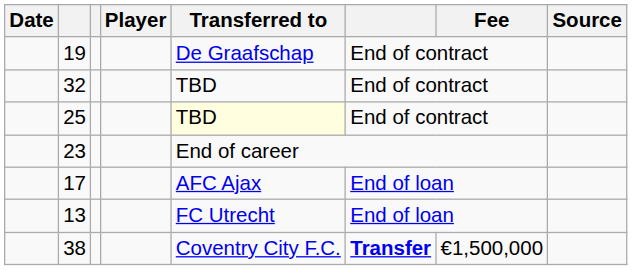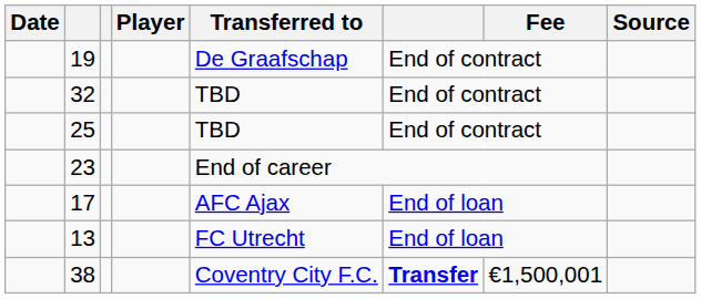 <table class="wikitable plainrowheaders sortable">
 <tr>
 <th scope=col>Date</th>
 <th></th>
 <th></th>
 <th scope=col>Player</th>
 <th>Transferred to</th>
 <th></th>
 <th !scope=col; style="width: 65px;">Fee</th>
 <th scope=col>Source</th>
 </tr>
 <tr>
 <td></td>
 <td align=center>19</td>
 <td align=center></td>
 <td></td>
 <td> <a href='#'>De Graafschap</a></td>
 <td colspan=2>End of contract</td>
 <td></td>
 </tr>
 <tr>
 <td></td>
 <td align=center>32</td>
 <td align=center></td>
 <td></td>
 <td>TBD</td>
 <td colspan=2>End of contract</td>
 <td></td>
 </tr>
 <tr>
 <td></td>
 <td align=center>25</td>
 <td align=center></td>
 <td></td>
-<td style="background: lightyellow;">TBD</td>
+<td>TBD</td>
 <td colspan=2>End of contract</td>
 <td></td>
 </tr>
 <tr>
 <td></td>
 <td align=center>23</td>
 <td align=center></td>
 <td></td>
 <td colspan=3>End of career</td>
 <td></td>
 </tr>
 <tr>
 <td></td>
 <td align=center>17</td>
 <td align=center></td>
 <td></td>
 <td> <a href='#'>AFC Ajax</a></td>
 <td colspan=2><a href='#'>End of loan</a></td>
 <td></td>
 </tr>
 <tr>
 <td></td>
 <td align=center>13</td>
 <td align=center></td>
 <td></td>
 <td> <a href='#'>FC Utrecht</a></td>
 <td colspan=2><a href='#'>End of loan</a></td>
 <td></td>
 </tr>
 <tr>
 <td></td>
 <td align=center>38</td>
 <td align=center></td>
 <td></td>
 <td> <a href='#'>Coventry City F.C.</a></td>
 <td><strong><a href='#'>Transfer</a></strong></td>
-<td>€1,500,000</td>
+<td>€1,500,001</td>
 <td></td>
 </tr>
 </table>
